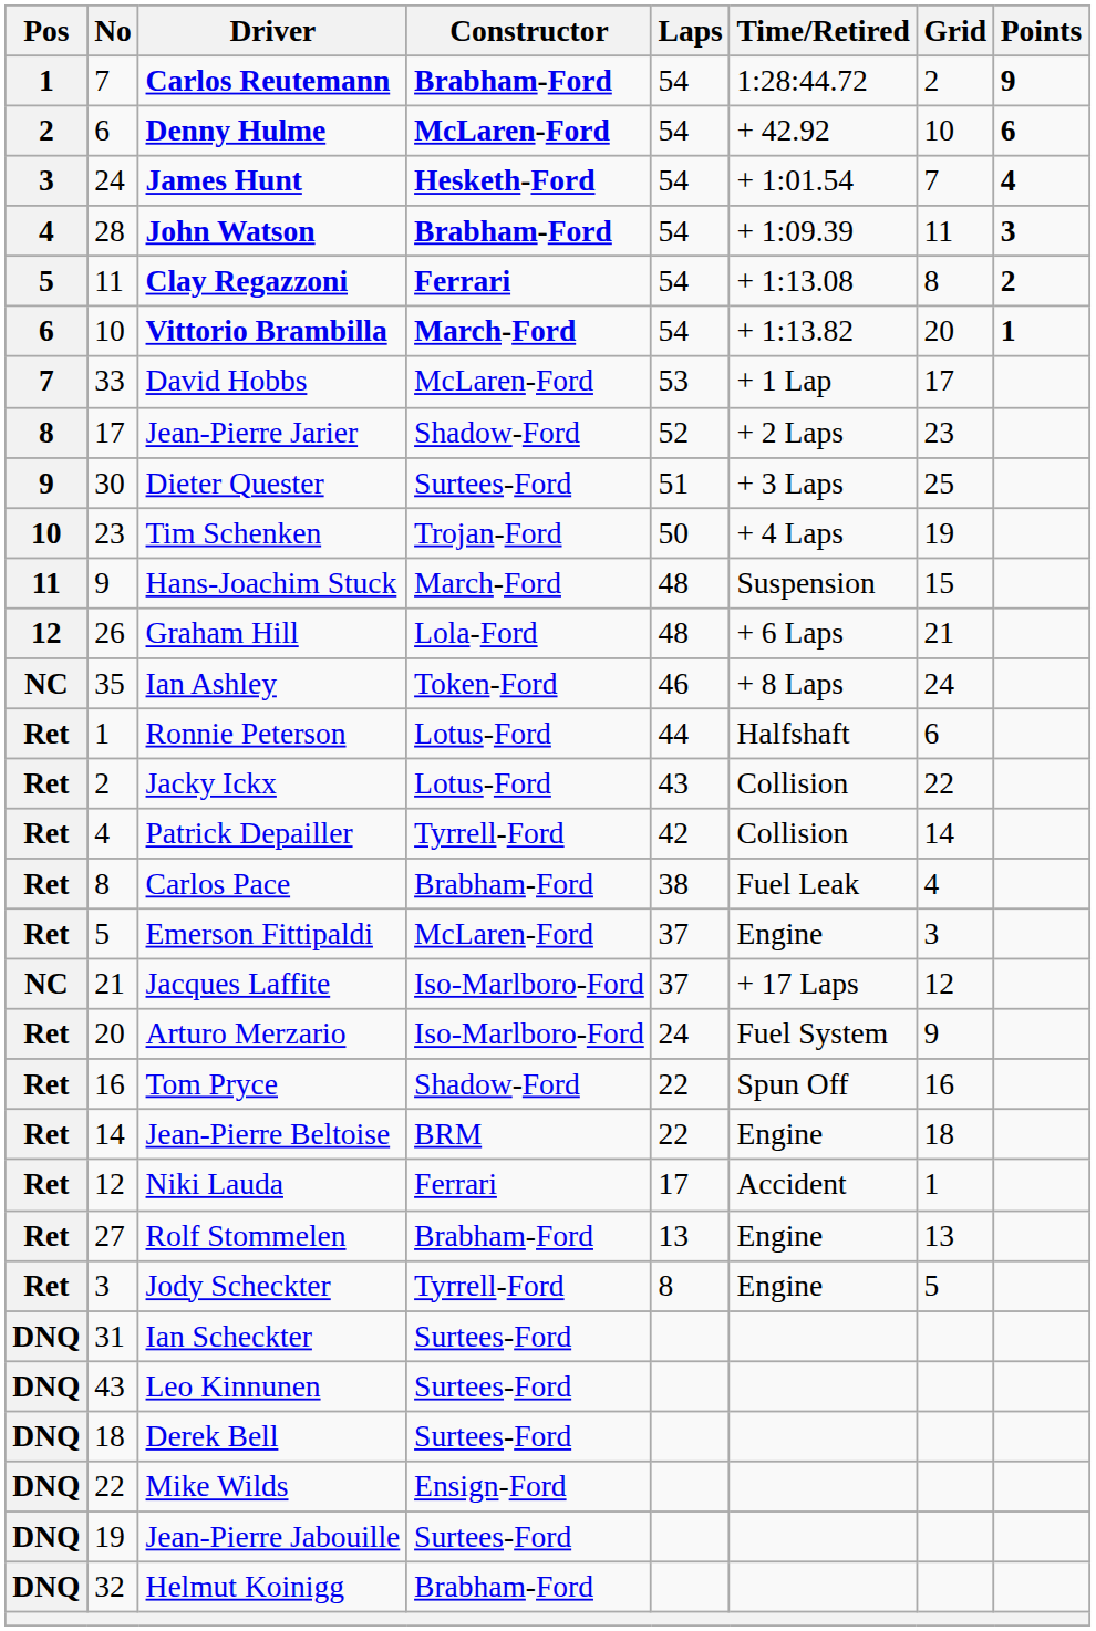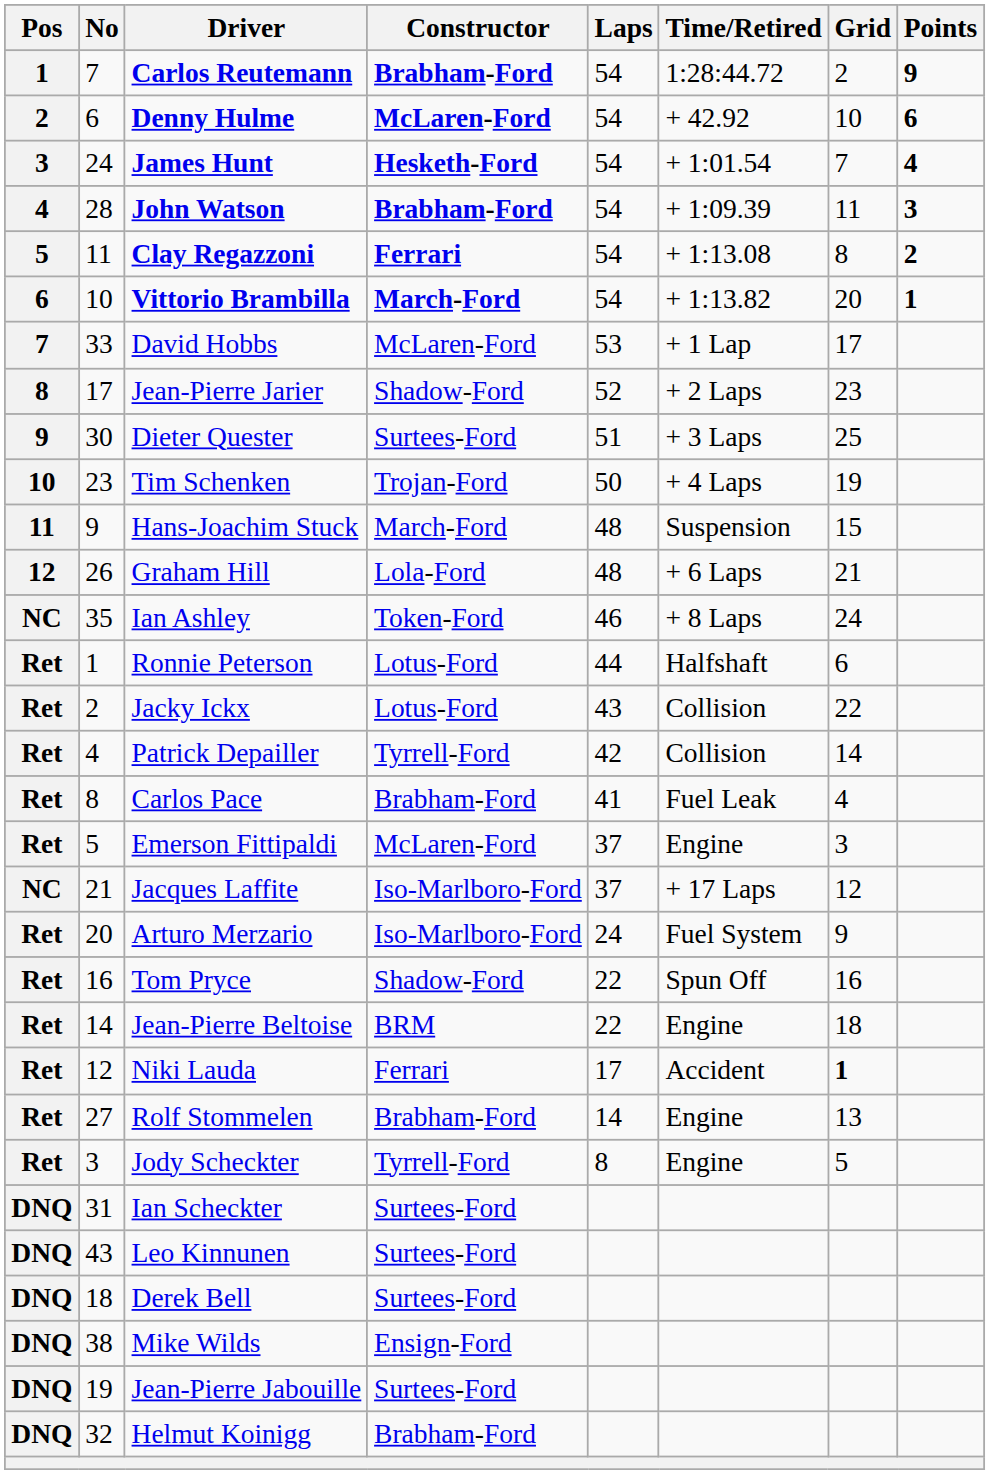 <table class="wikitable" style="font-size: 95%">
 <tr>
 <th>Pos</th>
 <th>No</th>
 <th>Driver</th>
 <th>Constructor</th>
 <th>Laps</th>
 <th>Time/Retired</th>
 <th>Grid</th>
 <th>Points</th>
 </tr>
 <tr>
 <th>1</th>
 <td>7</td>
 <td> <strong><a href='#'>Carlos Reutemann</a></strong></td>
 <td><strong><a href='#'>Brabham</a>-<a href='#'>Ford</a></strong></td>
 <td>54</td>
 <td>1:28:44.72</td>
 <td>2</td>
 <td><strong>9</strong></td>
 </tr>
 <tr>
 <th>2</th>
 <td>6</td>
 <td> <strong><a href='#'>Denny Hulme</a></strong></td>
 <td><strong><a href='#'>McLaren</a>-<a href='#'>Ford</a></strong></td>
 <td>54</td>
 <td>+ 42.92</td>
 <td>10</td>
 <td><strong>6</strong></td>
 </tr>
 <tr>
 <th>3</th>
 <td>24</td>
 <td> <strong><a href='#'>James Hunt</a></strong></td>
 <td><strong><a href='#'>Hesketh</a>-<a href='#'>Ford</a></strong></td>
 <td>54</td>
 <td>+ 1:01.54</td>
 <td>7</td>
 <td><strong>4</strong></td>
 </tr>
 <tr>
 <th>4</th>
 <td>28</td>
 <td> <strong><a href='#'>John Watson</a></strong></td>
 <td><strong><a href='#'>Brabham</a>-<a href='#'>Ford</a></strong></td>
 <td>54</td>
 <td>+ 1:09.39</td>
 <td>11</td>
 <td><strong>3</strong></td>
 </tr>
 <tr>
 <th>5</th>
 <td>11</td>
 <td> <strong><a href='#'>Clay Regazzoni</a></strong></td>
 <td><strong><a href='#'>Ferrari</a></strong></td>
 <td>54</td>
 <td>+ 1:13.08</td>
 <td>8</td>
 <td><strong>2</strong></td>
 </tr>
 <tr>
 <th>6</th>
 <td>10</td>
 <td> <strong><a href='#'>Vittorio Brambilla</a></strong></td>
 <td><strong><a href='#'>March</a>-<a href='#'>Ford</a></strong></td>
 <td>54</td>
 <td>+ 1:13.82</td>
 <td>20</td>
 <td><strong>1</strong></td>
 </tr>
 <tr>
 <th>7</th>
 <td>33</td>
 <td> <a href='#'>David Hobbs</a></td>
 <td><a href='#'>McLaren</a>-<a href='#'>Ford</a></td>
 <td>53</td>
 <td>+ 1 Lap</td>
 <td>17</td>
 <td> </td>
 </tr>
 <tr>
 <th>8</th>
 <td>17</td>
 <td> <a href='#'>Jean-Pierre Jarier</a></td>
 <td><a href='#'>Shadow</a>-<a href='#'>Ford</a></td>
 <td>52</td>
 <td>+ 2 Laps</td>
 <td>23</td>
 <td> </td>
 </tr>
 <tr>
 <th>9</th>
 <td>30</td>
 <td> <a href='#'>Dieter Quester</a></td>
 <td><a href='#'>Surtees</a>-<a href='#'>Ford</a></td>
 <td>51</td>
 <td>+ 3 Laps</td>
 <td>25</td>
 <td> </td>
 </tr>
 <tr>
 <th>10</th>
 <td>23</td>
 <td> <a href='#'>Tim Schenken</a></td>
 <td><a href='#'>Trojan</a>-<a href='#'>Ford</a></td>
 <td>50</td>
 <td>+ 4 Laps</td>
 <td>19</td>
 <td> </td>
 </tr>
 <tr>
 <th>11</th>
 <td>9</td>
 <td> <a href='#'>Hans-Joachim Stuck</a></td>
 <td><a href='#'>March</a>-<a href='#'>Ford</a></td>
 <td>48</td>
 <td>Suspension</td>
 <td>15</td>
 <td> </td>
 </tr>
 <tr>
 <th>12</th>
 <td>26</td>
 <td> <a href='#'>Graham Hill</a></td>
 <td><a href='#'>Lola</a>-<a href='#'>Ford</a></td>
 <td>48</td>
 <td>+ 6 Laps</td>
 <td>21</td>
 <td> </td>
 </tr>
 <tr>
 <th>NC</th>
 <td>35</td>
 <td> <a href='#'>Ian Ashley</a></td>
 <td><a href='#'>Token</a>-<a href='#'>Ford</a></td>
 <td>46</td>
 <td>+ 8 Laps</td>
 <td>24</td>
 <td> </td>
 </tr>
 <tr>
 <th>Ret</th>
 <td>1</td>
 <td> <a href='#'>Ronnie Peterson</a></td>
 <td><a href='#'>Lotus</a>-<a href='#'>Ford</a></td>
 <td>44</td>
 <td>Halfshaft</td>
 <td>6</td>
 <td> </td>
 </tr>
 <tr>
 <th>Ret</th>
 <td>2</td>
 <td> <a href='#'>Jacky Ickx</a></td>
 <td><a href='#'>Lotus</a>-<a href='#'>Ford</a></td>
 <td>43</td>
 <td>Collision</td>
 <td>22</td>
 <td> </td>
 </tr>
 <tr>
 <th>Ret</th>
 <td>4</td>
 <td> <a href='#'>Patrick Depailler</a></td>
 <td><a href='#'>Tyrrell</a>-<a href='#'>Ford</a></td>
 <td>42</td>
 <td>Collision</td>
 <td>14</td>
 <td> </td>
 </tr>
 <tr>
 <th>Ret</th>
 <td>8</td>
 <td> <a href='#'>Carlos Pace</a></td>
 <td><a href='#'>Brabham</a>-<a href='#'>Ford</a></td>
-<td>38</td>
+<td>41</td>
 <td>Fuel Leak</td>
 <td>4</td>
 <td> </td>
 </tr>
 <tr>
 <th>Ret</th>
 <td>5</td>
 <td> <a href='#'>Emerson Fittipaldi</a></td>
 <td><a href='#'>McLaren</a>-<a href='#'>Ford</a></td>
 <td>37</td>
 <td>Engine</td>
 <td>3</td>
 <td> </td>
 </tr>
 <tr>
 <th>NC</th>
 <td>21</td>
 <td> <a href='#'>Jacques Laffite</a></td>
 <td><a href='#'>Iso-Marlboro</a>-<a href='#'>Ford</a></td>
 <td>37</td>
 <td>+ 17 Laps</td>
 <td>12</td>
 <td> </td>
 </tr>
 <tr>
 <th>Ret</th>
 <td>20</td>
 <td> <a href='#'>Arturo Merzario</a></td>
 <td><a href='#'>Iso-Marlboro</a>-<a href='#'>Ford</a></td>
 <td>24</td>
 <td>Fuel System</td>
 <td>9</td>
 <td> </td>
 </tr>
 <tr>
 <th>Ret</th>
 <td>16</td>
 <td> <a href='#'>Tom Pryce</a></td>
 <td><a href='#'>Shadow</a>-<a href='#'>Ford</a></td>
 <td>22</td>
 <td>Spun Off</td>
 <td>16</td>
 <td> </td>
 </tr>
 <tr>
 <th>Ret</th>
 <td>14</td>
 <td> <a href='#'>Jean-Pierre Beltoise</a></td>
 <td><a href='#'>BRM</a></td>
 <td>22</td>
 <td>Engine</td>
 <td>18</td>
 <td> </td>
 </tr>
 <tr>
 <th>Ret</th>
 <td>12</td>
 <td> <a href='#'>Niki Lauda</a></td>
 <td><a href='#'>Ferrari</a></td>
 <td>17</td>
 <td>Accident</td>
-<td>1</td>
+<td><strong>1</strong></td>
 <td> </td>
 </tr>
 <tr>
 <th>Ret</th>
 <td>27</td>
 <td> <a href='#'>Rolf Stommelen</a></td>
 <td><a href='#'>Brabham</a>-<a href='#'>Ford</a></td>
-<td>13</td>
+<td>14</td>
 <td>Engine</td>
 <td>13</td>
 <td> </td>
 </tr>
 <tr>
 <th>Ret</th>
 <td>3</td>
 <td> <a href='#'>Jody Scheckter</a></td>
 <td><a href='#'>Tyrrell</a>-<a href='#'>Ford</a></td>
 <td>8</td>
 <td>Engine</td>
 <td>5</td>
 <td> </td>
 </tr>
 <tr>
 <th>DNQ</th>
 <td>31</td>
 <td> <a href='#'>Ian Scheckter</a></td>
 <td><a href='#'>Surtees</a>-<a href='#'>Ford</a></td>
 <td> </td>
 <td> </td>
 <td> </td>
 <td> </td>
 </tr>
 <tr>
 <th>DNQ</th>
 <td>43</td>
 <td> <a href='#'>Leo Kinnunen</a></td>
 <td><a href='#'>Surtees</a>-<a href='#'>Ford</a></td>
 <td> </td>
 <td> </td>
 <td> </td>
 <td> </td>
 </tr>
 <tr>
 <th>DNQ</th>
 <td>18</td>
 <td> <a href='#'>Derek Bell</a></td>
 <td><a href='#'>Surtees</a>-<a href='#'>Ford</a></td>
 <td> </td>
 <td> </td>
 <td> </td>
 <td> </td>
 </tr>
 <tr>
 <th>DNQ</th>
-<td>22</td>
+<td>38</td>
 <td> <a href='#'>Mike Wilds</a></td>
 <td><a href='#'>Ensign</a>-<a href='#'>Ford</a></td>
 <td> </td>
 <td> </td>
 <td> </td>
 <td> </td>
 </tr>
 <tr>
 <th>DNQ</th>
 <td>19</td>
 <td> <a href='#'>Jean-Pierre Jabouille</a></td>
 <td><a href='#'>Surtees</a>-<a href='#'>Ford</a></td>
 <td> </td>
 <td> </td>
 <td> </td>
 <td> </td>
 </tr>
 <tr>
 <th>DNQ</th>
 <td>32</td>
 <td> <a href='#'>Helmut Koinigg</a></td>
 <td><a href='#'>Brabham</a>-<a href='#'>Ford</a></td>
 <td> </td>
 <td> </td>
 <td> </td>
 <td> </td>
 </tr>
 <tr>
 <th colspan="8"></th>
 </tr>
 </table>
